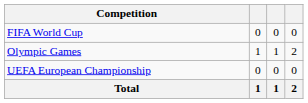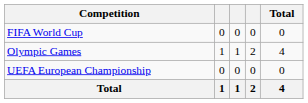 <table class="wikitable" style="width:30%; font-size:90%; text-align:center;">
 <tr>
 <th>Competition</th>
 <th></th>
 <th></th>
 <th></th>
+<th>Total</th>
 </tr>
 <tr>
 <td align=left><a href='#'>FIFA World Cup</a></td>
+<td>0</td>
 <td>0</td>
 <td>0</td>
 <td>0</td>
 </tr>
 <tr>
 <td align="left"><a href='#'>Olympic Games</a></td>
 <td>1</td>
 <td>1</td>
 <td>2</td>
+<td>4</td>
 </tr>
 <tr>
 <td align="left"><a href='#'>UEFA European Championship</a></td>
+<td>0</td>
 <td>0</td>
 <td>0</td>
 <td>0</td>
 </tr>
 <tr>
 <th>Total</th>
 <th>1</th>
 <th>1</th>
 <th>2</th>
+<th>4</th>
 </tr>
 </table>
